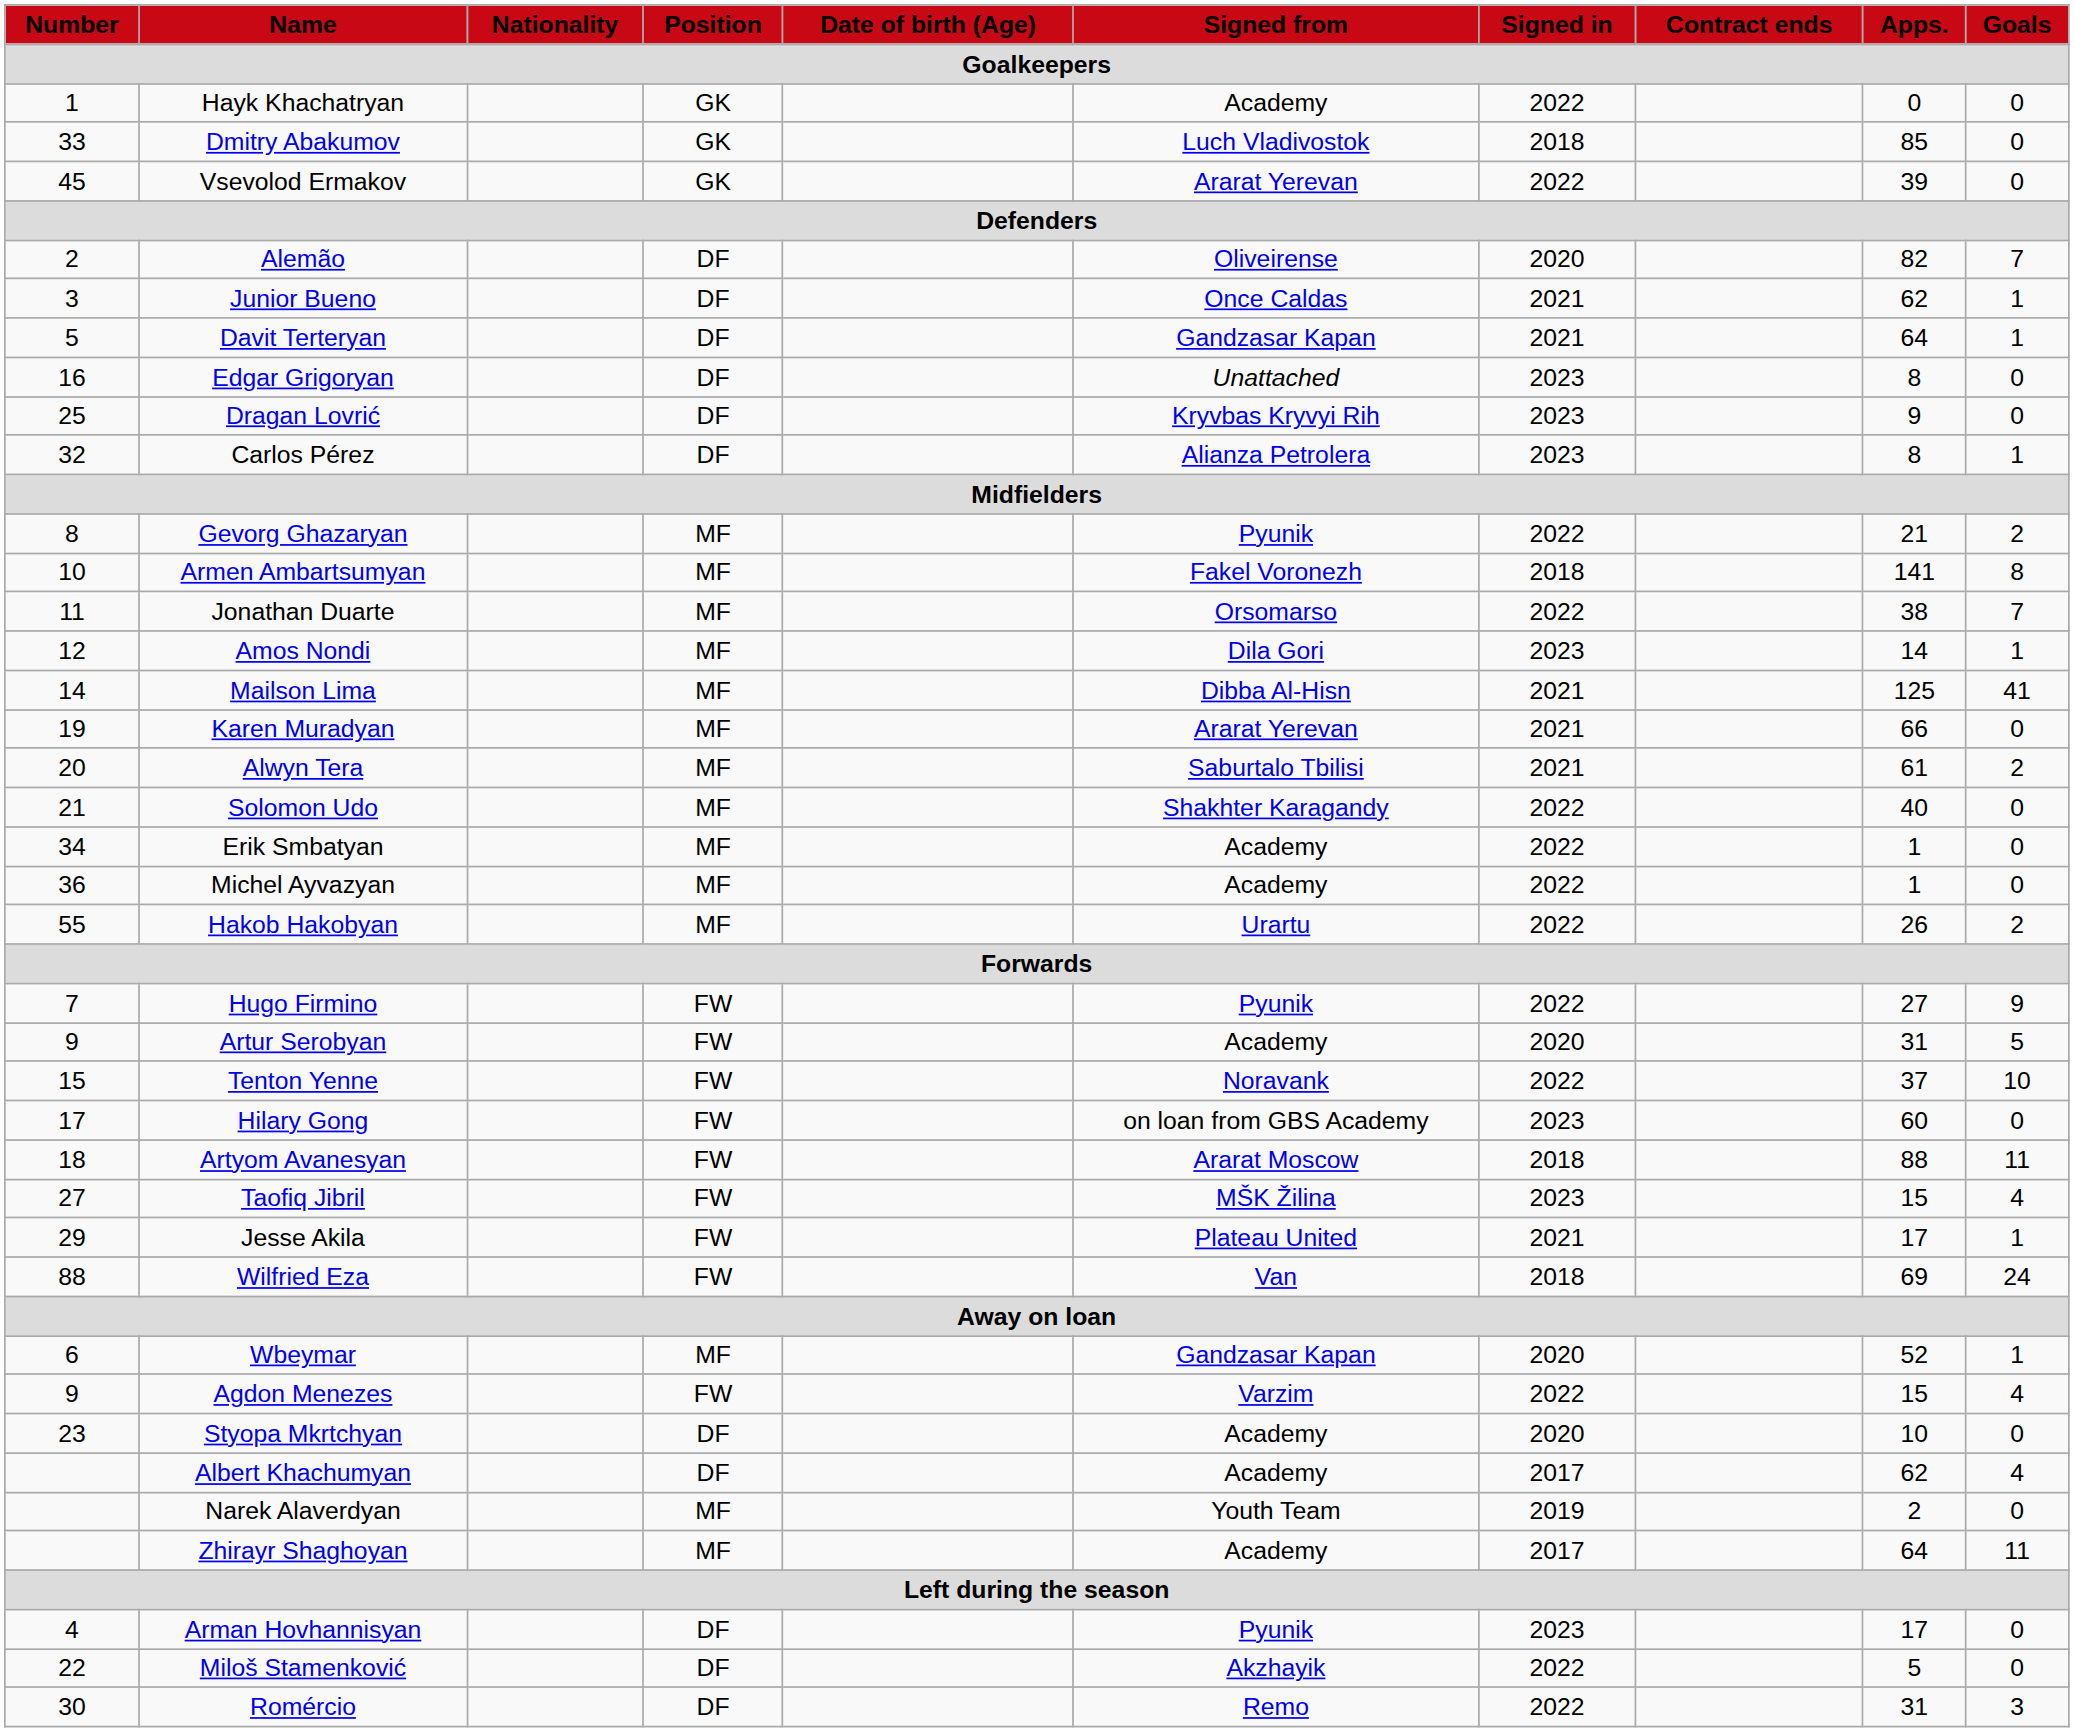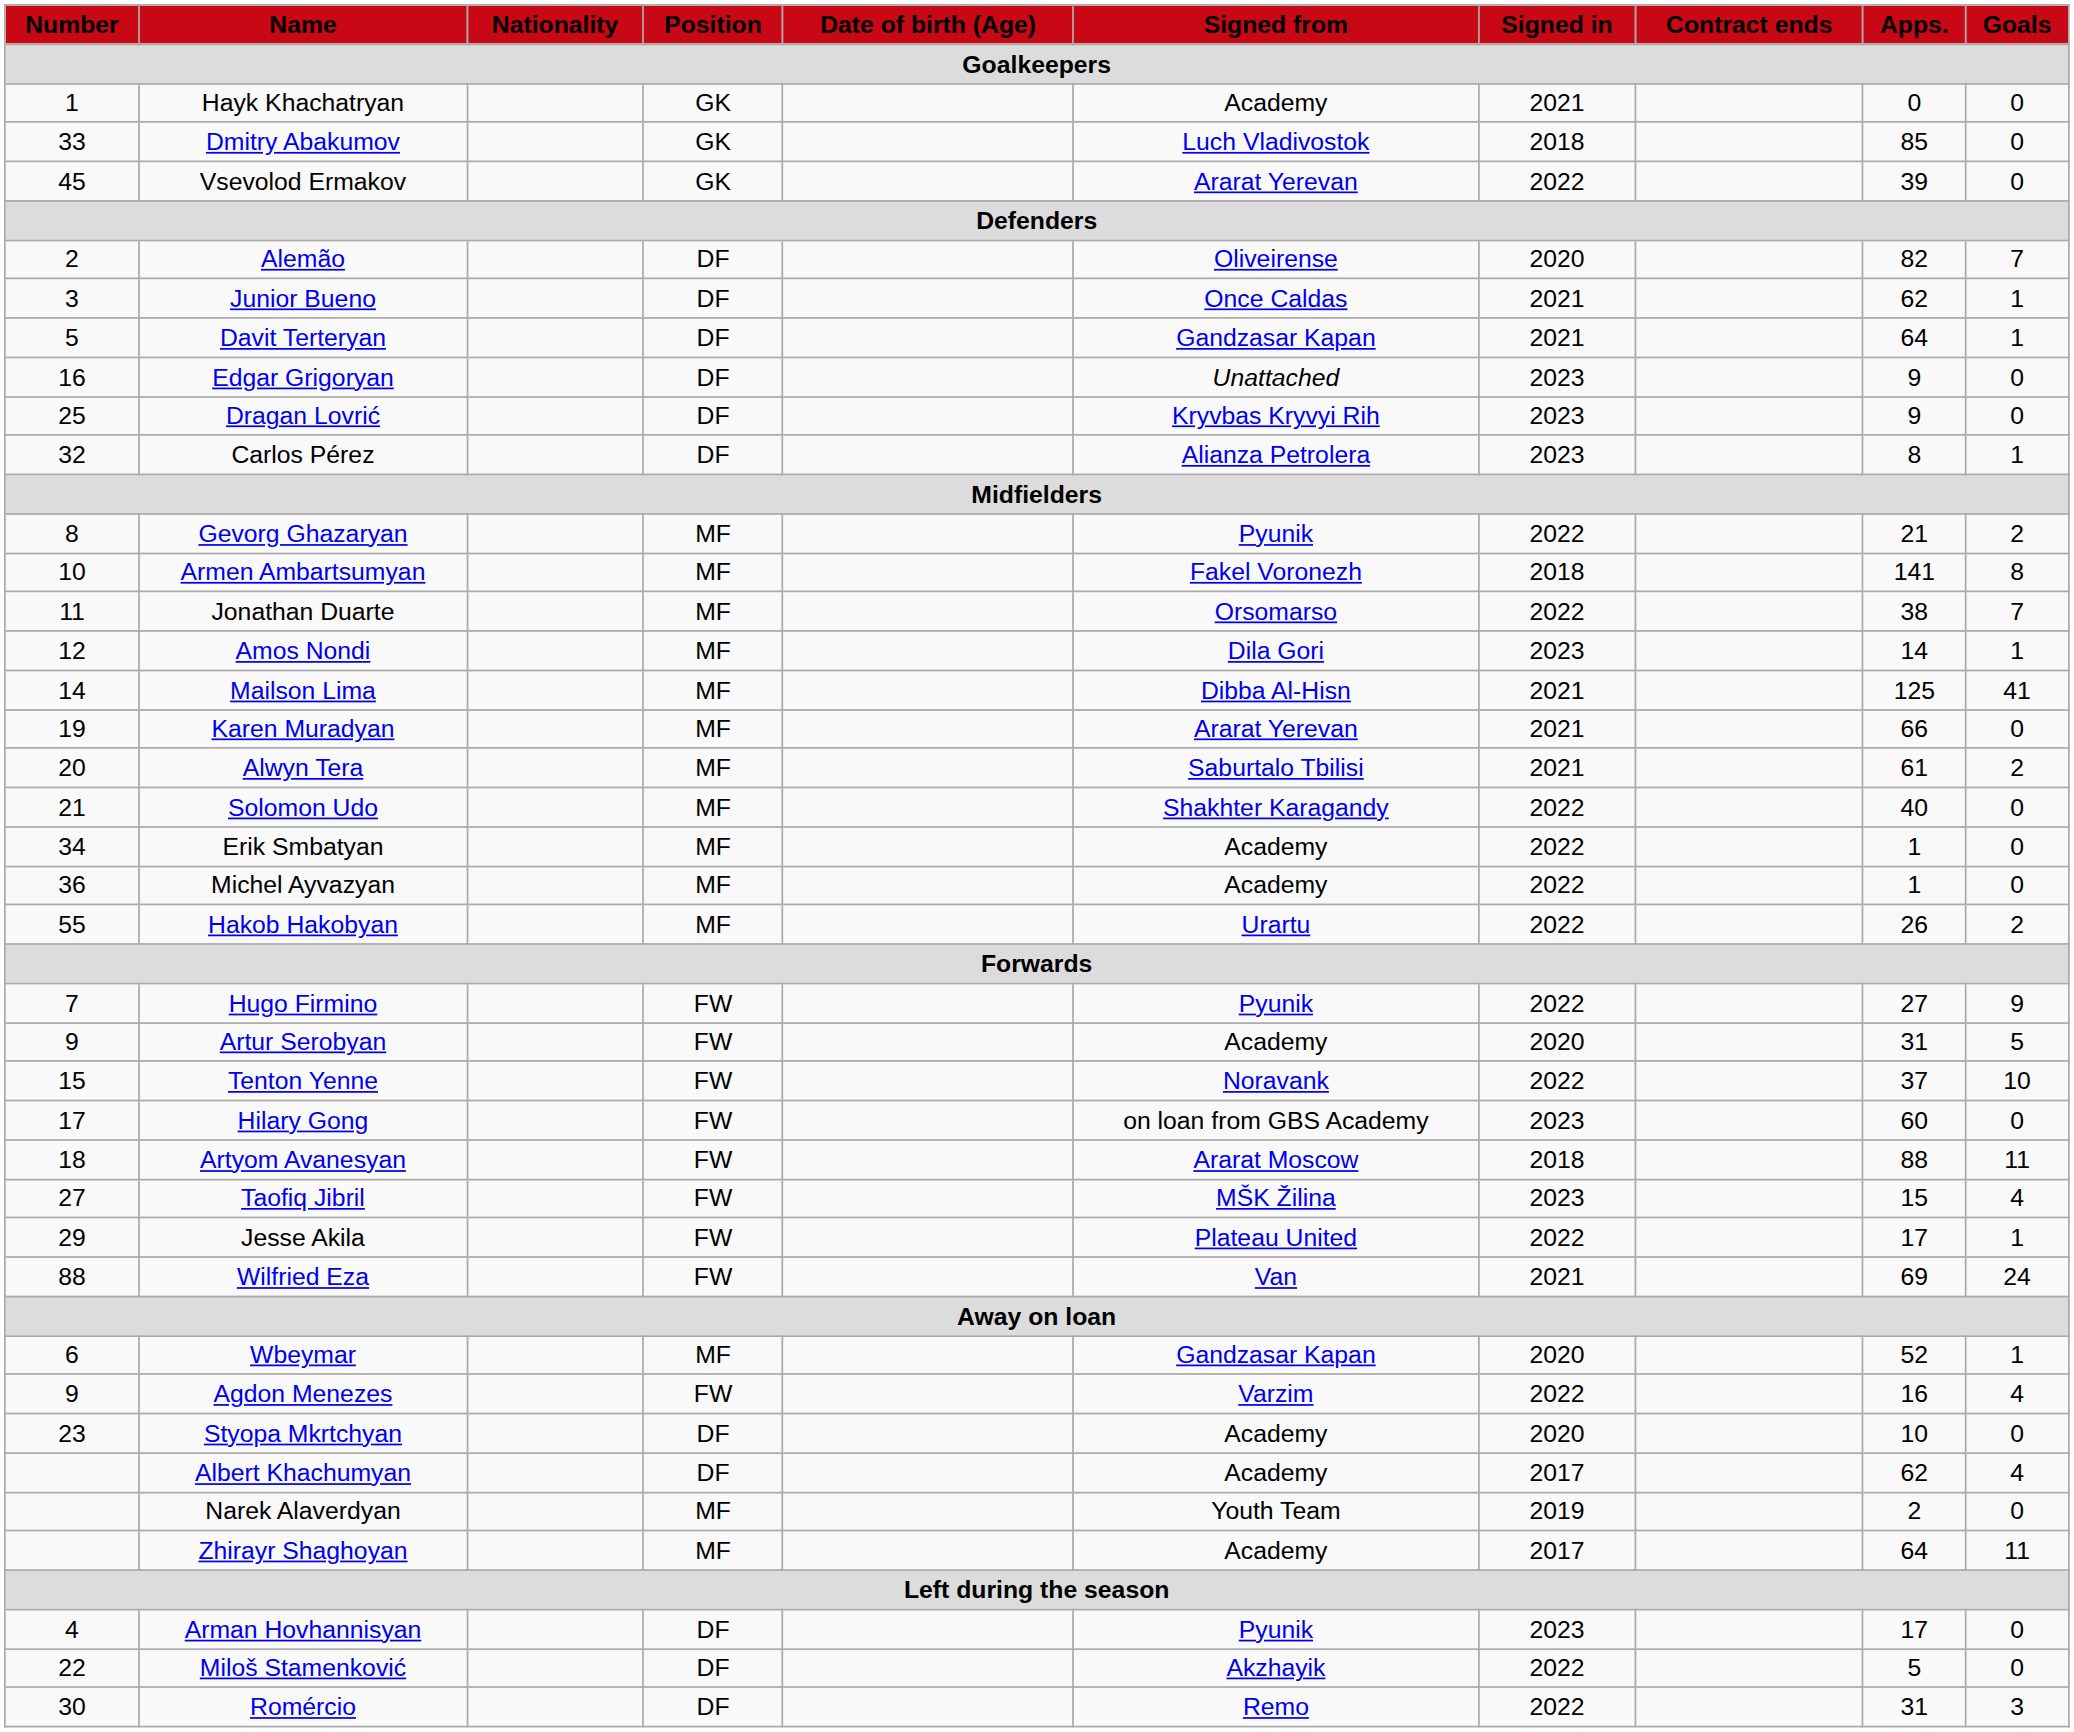 <table class="wikitable"  style="text-align:center; font-size:90%; width:95%;">
 <tr>
 <th style="background:#C80815; color:black; text-align:center;">Number</th>
 <th style="background:#C80815; color:black; text-align:center;">Name</th>
 <th style="background:#C80815; color:black; text-align:center;">Nationality</th>
 <th style="background:#C80815; color:black; text-align:center;">Position</th>
 <th style="background:#C80815; color:black; text-align:center;">Date of birth (Age)</th>
 <th style="background:#C80815; color:black; text-align:center;">Signed from</th>
 <th style="background:#C80815; color:black; text-align:center;">Signed in</th>
 <th style="background:#C80815; color:black; text-align:center;">Contract ends</th>
 <th style="background:#C80815; color:black; text-align:center;">Apps.</th>
 <th style="background:#C80815; color:black; text-align:center;">Goals</th>
 </tr>
 <tr>
 <th colspan="11"  style="background:#dcdcdc; text-align:center;">Goalkeepers</th>
 </tr>
 <tr>
 <td>1</td>
 <td>Hayk Khachatryan</td>
 <td></td>
 <td>GK</td>
 <td></td>
 <td>Academy</td>
-<td>2022</td>
+<td>2021</td>
 <td></td>
 <td>0</td>
 <td>0</td>
 </tr>
 <tr>
 <td>33</td>
 <td><a href='#'>Dmitry Abakumov</a></td>
 <td></td>
 <td>GK</td>
 <td></td>
 <td><a href='#'>Luch Vladivostok</a></td>
 <td>2018</td>
 <td></td>
 <td>85</td>
 <td>0</td>
 </tr>
 <tr>
 <td>45</td>
 <td>Vsevolod Ermakov</td>
 <td></td>
 <td>GK</td>
 <td></td>
 <td><a href='#'>Ararat Yerevan</a></td>
 <td>2022</td>
 <td></td>
 <td>39</td>
 <td>0</td>
 </tr>
 <tr>
 <th colspan="11"  style="background:#dcdcdc; text-align:center;">Defenders</th>
 </tr>
 <tr>
 <td>2</td>
 <td><a href='#'>Alemão</a></td>
 <td></td>
 <td>DF</td>
 <td></td>
 <td><a href='#'>Oliveirense</a></td>
 <td>2020</td>
 <td></td>
 <td>82</td>
 <td>7</td>
 </tr>
 <tr>
 <td>3</td>
 <td><a href='#'>Junior Bueno</a></td>
 <td></td>
 <td>DF</td>
 <td></td>
 <td><a href='#'>Once Caldas</a></td>
 <td>2021</td>
 <td></td>
 <td>62</td>
 <td>1</td>
 </tr>
 <tr>
 <td>5</td>
 <td><a href='#'>Davit Terteryan</a></td>
 <td></td>
 <td>DF</td>
 <td></td>
 <td><a href='#'>Gandzasar Kapan</a></td>
 <td>2021</td>
 <td></td>
 <td>64</td>
 <td>1</td>
 </tr>
 <tr>
 <td>16</td>
 <td><a href='#'>Edgar Grigoryan</a></td>
 <td></td>
 <td>DF</td>
 <td></td>
 <td><em>Unattached</em></td>
 <td>2023</td>
 <td></td>
-<td>8</td>
+<td>9</td>
 <td>0</td>
 </tr>
 <tr>
 <td>25</td>
 <td><a href='#'>Dragan Lovrić</a></td>
 <td></td>
 <td>DF</td>
 <td></td>
 <td><a href='#'>Kryvbas Kryvyi Rih</a></td>
 <td>2023</td>
 <td></td>
 <td>9</td>
 <td>0</td>
 </tr>
 <tr>
 <td>32</td>
 <td>Carlos Pérez</td>
 <td></td>
 <td>DF</td>
 <td></td>
 <td><a href='#'>Alianza Petrolera</a></td>
 <td>2023</td>
 <td></td>
 <td>8</td>
 <td>1</td>
 </tr>
 <tr>
 <th colspan="11"  style="background:#dcdcdc; text-align:center;">Midfielders</th>
 </tr>
 <tr>
 <td>8</td>
 <td><a href='#'>Gevorg Ghazaryan</a></td>
 <td></td>
 <td>MF</td>
 <td></td>
 <td><a href='#'>Pyunik</a></td>
 <td>2022</td>
 <td></td>
 <td>21</td>
 <td>2</td>
 </tr>
 <tr>
 <td>10</td>
 <td><a href='#'>Armen Ambartsumyan</a></td>
 <td></td>
 <td>MF</td>
 <td></td>
 <td><a href='#'>Fakel Voronezh</a></td>
 <td>2018</td>
 <td></td>
 <td>141</td>
 <td>8</td>
 </tr>
 <tr>
 <td>11</td>
 <td>Jonathan Duarte</td>
 <td></td>
 <td>MF</td>
 <td></td>
 <td><a href='#'>Orsomarso</a></td>
 <td>2022</td>
 <td></td>
 <td>38</td>
 <td>7</td>
 </tr>
 <tr>
 <td>12</td>
 <td><a href='#'>Amos Nondi</a></td>
 <td></td>
 <td>MF</td>
 <td></td>
 <td><a href='#'>Dila Gori</a></td>
 <td>2023</td>
 <td></td>
 <td>14</td>
 <td>1</td>
 </tr>
 <tr>
 <td>14</td>
 <td><a href='#'>Mailson Lima</a></td>
 <td></td>
 <td>MF</td>
 <td></td>
 <td><a href='#'>Dibba Al-Hisn</a></td>
 <td>2021</td>
 <td></td>
 <td>125</td>
 <td>41</td>
 </tr>
 <tr>
 <td>19</td>
 <td><a href='#'>Karen Muradyan</a></td>
 <td></td>
 <td>MF</td>
 <td></td>
 <td><a href='#'>Ararat Yerevan</a></td>
 <td>2021</td>
 <td></td>
 <td>66</td>
 <td>0</td>
 </tr>
 <tr>
 <td>20</td>
 <td><a href='#'>Alwyn Tera</a></td>
 <td></td>
 <td>MF</td>
 <td></td>
 <td><a href='#'>Saburtalo Tbilisi</a></td>
 <td>2021</td>
 <td></td>
 <td>61</td>
 <td>2</td>
 </tr>
 <tr>
 <td>21</td>
 <td><a href='#'>Solomon Udo</a></td>
 <td></td>
 <td>MF</td>
 <td></td>
 <td><a href='#'>Shakhter Karagandy</a></td>
 <td>2022</td>
 <td></td>
 <td>40</td>
 <td>0</td>
 </tr>
 <tr>
 <td>34</td>
 <td>Erik Smbatyan</td>
 <td></td>
 <td>MF</td>
 <td></td>
 <td>Academy</td>
 <td>2022</td>
 <td></td>
 <td>1</td>
 <td>0</td>
 </tr>
 <tr>
 <td>36</td>
 <td>Michel Ayvazyan</td>
 <td></td>
 <td>MF</td>
 <td></td>
 <td>Academy</td>
 <td>2022</td>
 <td></td>
 <td>1</td>
 <td>0</td>
 </tr>
 <tr>
 <td>55</td>
 <td><a href='#'>Hakob Hakobyan</a></td>
 <td></td>
 <td>MF</td>
 <td></td>
 <td><a href='#'>Urartu</a></td>
 <td>2022</td>
 <td></td>
 <td>26</td>
 <td>2</td>
 </tr>
 <tr>
 <th colspan="11"  style="background:#dcdcdc; text-align:center;">Forwards</th>
 </tr>
 <tr>
 <td>7</td>
 <td><a href='#'>Hugo Firmino</a></td>
 <td></td>
 <td>FW</td>
 <td></td>
 <td><a href='#'>Pyunik</a></td>
 <td>2022</td>
 <td></td>
 <td>27</td>
 <td>9</td>
 </tr>
 <tr>
 <td>9</td>
 <td><a href='#'>Artur Serobyan</a></td>
 <td></td>
 <td>FW</td>
 <td></td>
 <td>Academy</td>
 <td>2020</td>
 <td></td>
 <td>31</td>
 <td>5</td>
 </tr>
 <tr>
 <td>15</td>
 <td><a href='#'>Tenton Yenne</a></td>
 <td></td>
 <td>FW</td>
 <td></td>
 <td><a href='#'>Noravank</a></td>
 <td>2022</td>
 <td></td>
 <td>37</td>
 <td>10</td>
 </tr>
 <tr>
 <td>17</td>
 <td><a href='#'>Hilary Gong</a></td>
 <td></td>
 <td>FW</td>
 <td></td>
 <td>on loan from GBS Academy</td>
 <td>2023</td>
 <td></td>
 <td>60</td>
 <td>0</td>
 </tr>
 <tr>
 <td>18</td>
 <td><a href='#'>Artyom Avanesyan</a></td>
 <td></td>
 <td>FW</td>
 <td></td>
 <td><a href='#'>Ararat Moscow</a></td>
 <td>2018</td>
 <td></td>
 <td>88</td>
 <td>11</td>
 </tr>
 <tr>
 <td>27</td>
 <td><a href='#'>Taofiq Jibril</a></td>
 <td></td>
 <td>FW</td>
 <td></td>
 <td><a href='#'>MŠK Žilina</a></td>
 <td>2023</td>
 <td></td>
 <td>15</td>
 <td>4</td>
 </tr>
 <tr>
 <td>29</td>
 <td>Jesse Akila</td>
 <td></td>
 <td>FW</td>
 <td></td>
 <td><a href='#'>Plateau United</a></td>
-<td>2021</td>
+<td>2022</td>
 <td></td>
 <td>17</td>
 <td>1</td>
 </tr>
 <tr>
 <td>88</td>
 <td><a href='#'>Wilfried Eza</a></td>
 <td></td>
 <td>FW</td>
 <td></td>
 <td><a href='#'>Van</a></td>
-<td>2018</td>
+<td>2021</td>
 <td></td>
 <td>69</td>
 <td>24</td>
 </tr>
 <tr>
 <th colspan="11"  style="background:#dcdcdc; text-align:center;">Away on loan</th>
 </tr>
 <tr>
 <td>6</td>
 <td><a href='#'>Wbeymar</a></td>
 <td></td>
 <td>MF</td>
 <td></td>
 <td><a href='#'>Gandzasar Kapan</a></td>
 <td>2020</td>
 <td></td>
 <td>52</td>
 <td>1</td>
 </tr>
 <tr>
 <td>9</td>
 <td><a href='#'>Agdon Menezes</a></td>
 <td></td>
 <td>FW</td>
 <td></td>
 <td><a href='#'>Varzim</a></td>
 <td>2022</td>
 <td></td>
-<td>15</td>
+<td>16</td>
 <td>4</td>
 </tr>
 <tr>
 <td>23</td>
 <td><a href='#'>Styopa Mkrtchyan</a></td>
 <td></td>
 <td>DF</td>
 <td></td>
 <td>Academy</td>
 <td>2020</td>
 <td></td>
 <td>10</td>
 <td>0</td>
 </tr>
 <tr>
 <td></td>
 <td><a href='#'>Albert Khachumyan</a></td>
 <td></td>
 <td>DF</td>
 <td></td>
 <td>Academy</td>
 <td>2017</td>
 <td></td>
 <td>62</td>
 <td>4</td>
 </tr>
 <tr>
 <td></td>
 <td>Narek Alaverdyan</td>
 <td></td>
 <td>MF</td>
 <td></td>
 <td>Youth Team</td>
 <td>2019</td>
 <td></td>
 <td>2</td>
 <td>0</td>
 </tr>
 <tr>
 <td></td>
 <td><a href='#'>Zhirayr Shaghoyan</a></td>
 <td></td>
 <td>MF</td>
 <td></td>
 <td>Academy</td>
 <td>2017</td>
 <td></td>
 <td>64</td>
 <td>11</td>
 </tr>
 <tr>
 <th colspan="11"  style="background:#dcdcdc; text-align:center;">Left during the season</th>
 </tr>
 <tr>
 <td>4</td>
 <td><a href='#'>Arman Hovhannisyan</a></td>
 <td></td>
 <td>DF</td>
 <td></td>
 <td><a href='#'>Pyunik</a></td>
 <td>2023</td>
 <td></td>
 <td>17</td>
 <td>0</td>
 </tr>
 <tr>
 <td>22</td>
 <td><a href='#'>Miloš Stamenković</a></td>
 <td></td>
 <td>DF</td>
 <td></td>
 <td><a href='#'>Akzhayik</a></td>
 <td>2022</td>
 <td></td>
 <td>5</td>
 <td>0</td>
 </tr>
 <tr>
 <td>30</td>
 <td><a href='#'>Romércio</a></td>
 <td></td>
 <td>DF</td>
 <td></td>
 <td><a href='#'>Remo</a></td>
 <td>2022</td>
 <td></td>
 <td>31</td>
 <td>3</td>
 </tr>
 </table>
